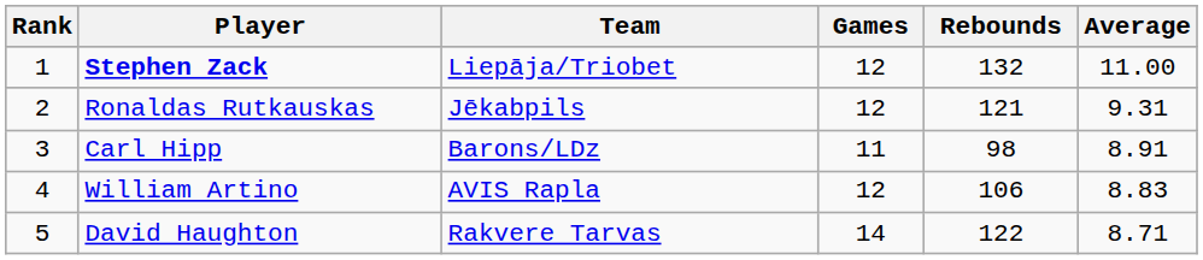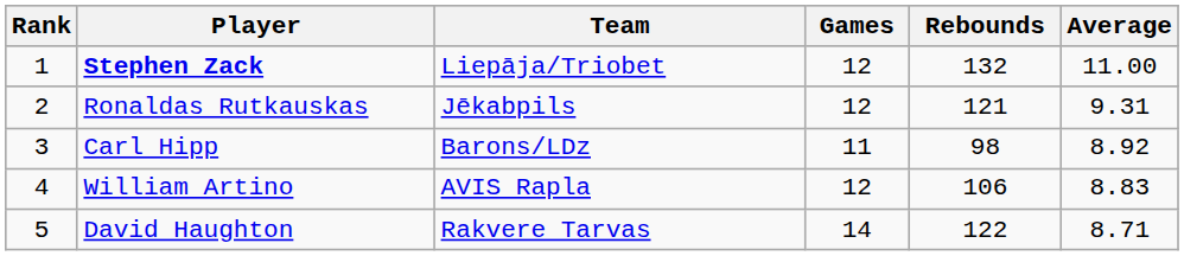 <table class="wikitable" style="text-align: center;">
 <tr>
 <th>Rank</th>
 <th width=200>Player</th>
 <th width=200>Team</th>
 <th width=50>Games</th>
 <th width=75>Rebounds</th>
 <th width=50>Average</th>
 </tr>
 <tr>
 <td>1</td>
 <td align="left"> <strong><a href='#'>Stephen Zack</a></strong></td>
 <td align="left"> <a href='#'>Liepāja/Triobet</a></td>
 <td>12</td>
 <td>132</td>
 <td>11.00</td>
 </tr>
 <tr>
 <td>2</td>
 <td align="left"> <a href='#'>Ronaldas Rutkauskas</a></td>
 <td align="left"> <a href='#'>Jēkabpils</a></td>
 <td>12</td>
 <td>121</td>
 <td>9.31</td>
 </tr>
 <tr>
 <td>3</td>
 <td align="left"> <a href='#'>Carl Hipp</a></td>
 <td align="left"> <a href='#'>Barons/LDz</a></td>
 <td>11</td>
 <td>98</td>
-<td>8.91</td>
+<td>8.92</td>
 </tr>
 <tr>
 <td>4</td>
 <td align="left"> <a href='#'>William Artino</a></td>
 <td align="left"> <a href='#'>AVIS Rapla</a></td>
 <td>12</td>
 <td>106</td>
 <td>8.83</td>
 </tr>
 <tr>
 <td>5</td>
 <td align="left"> <a href='#'>David Haughton</a></td>
 <td align="left"> <a href='#'>Rakvere Tarvas</a></td>
 <td>14</td>
 <td>122</td>
 <td>8.71</td>
 </tr>
 </table>
